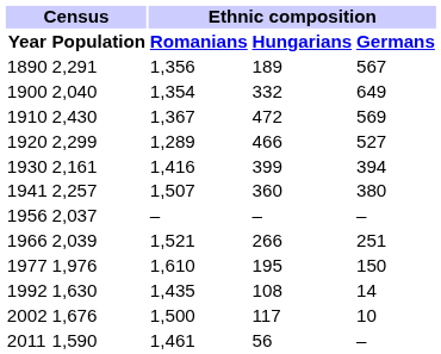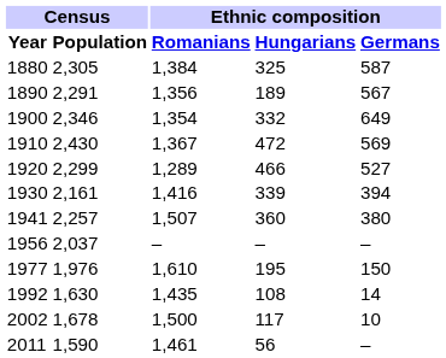 <table class="toccolours">
 <tr>
 <th align="center" colspan="2" style="background:#ccccff;">Census</th>
 <th align="center" colspan="3" style="background:#ccccff;">Ethnic composition</th>
 </tr>
 <tr>
 <th>Year</th>
 <th>Population</th>
 <th><a href='#'>Romanians</a></th>
 <th><a href='#'>Hungarians</a></th>
 <th><a href='#'>Germans</a></th>
 </tr>
 <tr>
+<td>1880</td>
+<td>2,305</td>
+<td>1,384</td>
+<td>325</td>
+<td>587</td>
+</tr>
+<tr>
 <td>1890</td>
 <td>2,291</td>
 <td>1,356</td>
 <td>189</td>
 <td>567</td>
 </tr>
 <tr>
 <td>1900</td>
-<td>2,040</td>
+<td>2,346</td>
 <td>1,354</td>
 <td>332</td>
 <td>649</td>
 </tr>
 <tr>
 <td>1910</td>
 <td>2,430</td>
 <td>1,367</td>
 <td>472</td>
 <td>569</td>
 </tr>
 <tr>
 <td>1920</td>
 <td>2,299</td>
 <td>1,289</td>
 <td>466</td>
 <td>527</td>
 </tr>
 <tr>
 <td>1930</td>
 <td>2,161</td>
 <td>1,416</td>
-<td>399</td>
+<td>339</td>
 <td>394</td>
 </tr>
 <tr>
 <td>1941</td>
 <td>2,257</td>
 <td>1,507</td>
 <td>360</td>
 <td>380</td>
 </tr>
 <tr>
 <td>1956</td>
 <td>2,037</td>
 <td>–</td>
 <td>–</td>
 <td>–</td>
 </tr>
 <tr>
-<td>1966</td>
-<td>2,039</td>
-<td>1,521</td>
-<td>266</td>
-<td>251</td>
-</tr>
-<tr>
 <td>1977</td>
 <td>1,976</td>
 <td>1,610</td>
 <td>195</td>
 <td>150</td>
 </tr>
 <tr>
 <td>1992</td>
 <td>1,630</td>
 <td>1,435</td>
 <td>108</td>
 <td>14</td>
 </tr>
 <tr>
 <td>2002</td>
-<td>1,676</td>
+<td>1,678</td>
 <td>1,500</td>
 <td>117</td>
 <td>10</td>
 </tr>
 <tr>
 <td>2011</td>
 <td>1,590</td>
 <td>1,461</td>
 <td>56</td>
 <td>–</td>
 </tr>
 </table>
